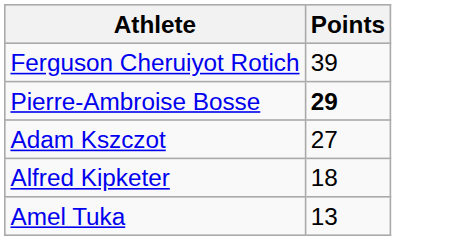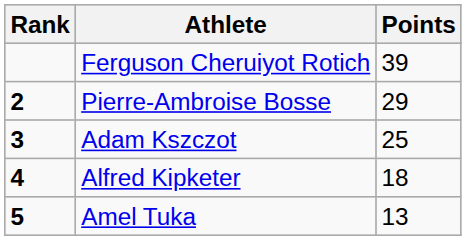 <table class="wikitable" style="border-collapse: collapse; font-size: 95%;">
 <tr>
+<th>Rank</th>
 <th>Athlete</th>
 <th>Points</th>
 </tr>
 <tr>
+<td></td>
 <td><a href='#'>Ferguson Cheruiyot Rotich</a></td>
 <td>39</td>
 </tr>
 <tr>
+<td><strong>2</strong></td>
 <td><a href='#'>Pierre-Ambroise Bosse</a></td>
-<td><strong>29</strong></td>
+<td>29</td>
 </tr>
 <tr>
+<td><strong>3</strong></td>
 <td><a href='#'>Adam Kszczot</a></td>
-<td>27</td>
+<td>25</td>
 </tr>
 <tr>
+<td><strong>4</strong></td>
 <td><a href='#'>Alfred Kipketer</a></td>
 <td>18</td>
 </tr>
 <tr>
+<td><strong>5</strong></td>
 <td><a href='#'>Amel Tuka</a></td>
 <td>13</td>
 </tr>
 </table>
